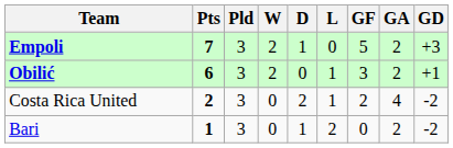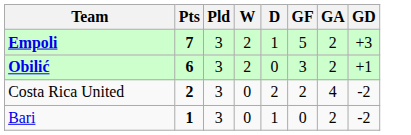 <table class=wikitable style="text-align:center">
 <tr>
 <th width=165>Team</th>
 <th width=20>Pts</th>
 <th width=20>Pld</th>
 <th width=20>W</th>
 <th width=20>D</th>
-<th width=20>L</th>
 <th width=20>GF</th>
 <th width=20>GA</th>
 <th width=20>GD</th>
 </tr>
 <tr style="background:#ccffcc">
 <td style="text-align:left"><strong> <a href='#'>Empoli</a></strong></td>
 <td><strong>7</strong></td>
 <td>3</td>
 <td>2</td>
 <td>1</td>
-<td>0</td>
 <td>5</td>
 <td>2</td>
 <td>+3</td>
 </tr>
 <tr style="background:#ccffcc">
 <td style="text-align:left"><strong> <a href='#'>Obilić</a></strong></td>
 <td><strong>6</strong></td>
 <td>3</td>
 <td>2</td>
 <td>0</td>
-<td>1</td>
 <td>3</td>
 <td>2</td>
 <td>+1</td>
 </tr>
 <tr>
 <td style="text-align:left"> Costa Rica United</td>
 <td><strong>2</strong></td>
 <td>3</td>
 <td>0</td>
 <td>2</td>
-<td>1</td>
 <td>2</td>
 <td>4</td>
 <td>-2</td>
 </tr>
 <tr>
 <td style="text-align:left"> <a href='#'>Bari</a></td>
 <td><strong>1</strong></td>
 <td>3</td>
 <td>0</td>
 <td>1</td>
-<td>2</td>
 <td>0</td>
 <td>2</td>
 <td>-2</td>
 </tr>
 </table>
